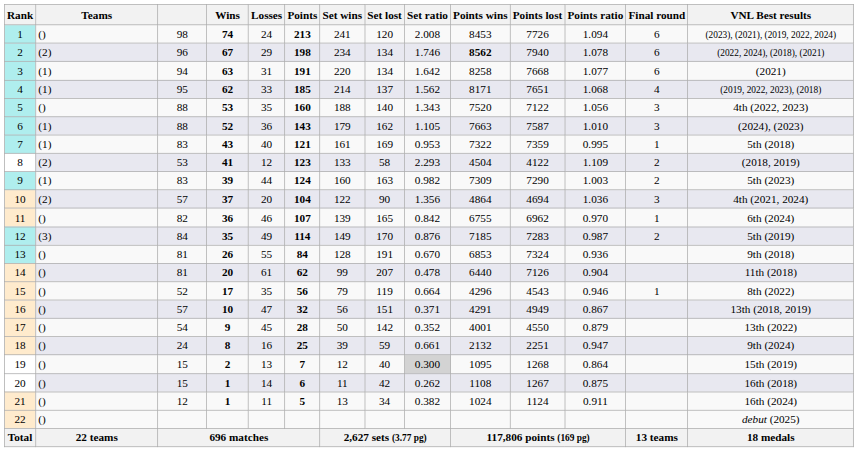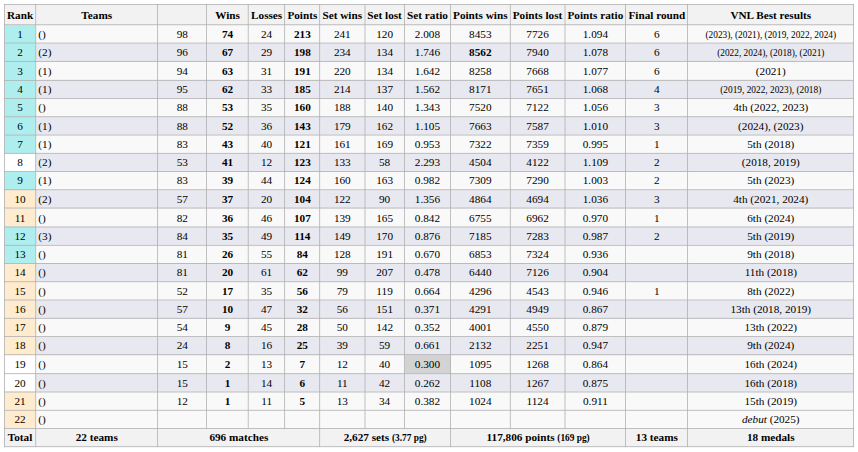 <table class="sortable wikitable" style="text-align:center; font-size:96%">
 <tr>
 <th>Rank</th>
 <th width=160px>Teams<sup></sup></th>
 <th width=60px></th>
 <th width=50px>Wins</th>
 <th>Losses</th>
 <th>Points</th>
 <th>Set wins</th>
 <th>Set lost</th>
 <th>Set ratio</th>
 <th>Points wins</th>
 <th>Points lost</th>
 <th>Points ratio</th>
 <th>Final round</th>
 <th width=220px>VNL Best results</th>
 </tr>
 <tr>
 <td style="background:#afeeee;">1</td>
 <td align="left"> ()</td>
 <td>98</td>
 <td><strong>74</strong></td>
 <td>24</td>
 <td><strong>213</strong></td>
 <td>241</td>
 <td>120</td>
 <td>2.008</td>
 <td>8453</td>
 <td>7726</td>
 <td>1.094</td>
 <td>6</td>
 <td><small> (2023), (2021), (2019, 2022, 2024) </small></td>
 </tr>
 <tr bgcolor=#E8E8F0>
 <td style="background:#afeeee;">2</td>
 <td align="left"> (2)</td>
 <td>96</td>
 <td><strong>67</strong></td>
 <td>29</td>
 <td><strong>198</strong></td>
 <td>234</td>
 <td>134</td>
 <td>1.746</td>
 <td><strong>8562</strong></td>
 <td>7940</td>
 <td>1.078</td>
 <td>6</td>
 <td><small> (2022, 2024),  (2018),  (2021) </small></td>
 </tr>
 <tr>
 <td style="background:#afeeee;">3</td>
 <td align="left"> (1)</td>
 <td>94</td>
 <td><strong>63</strong></td>
 <td>31</td>
 <td><strong>191</strong></td>
 <td>220</td>
 <td>134</td>
 <td>1.642</td>
 <td>8258</td>
 <td>7668</td>
 <td>1.077</td>
 <td>6</td>
 <td> (2021)</td>
 </tr>
 <tr bgcolor=#E8E8F0>
 <td style="background:#afeeee;">4</td>
 <td align="left"> (1)</td>
 <td>95</td>
 <td><strong>62</strong></td>
 <td>33</td>
 <td><strong>185</strong></td>
 <td>214</td>
 <td>137</td>
 <td>1.562</td>
 <td>8171</td>
 <td>7651</td>
 <td>1.068</td>
 <td>4</td>
 <td><small> (2019, 2022, 2023),  (2018)</small></td>
 </tr>
 <tr>
 <td style="background:#afeeee;">5</td>
 <td align="left"> ()</td>
 <td>88</td>
 <td><strong>53</strong></td>
 <td>35</td>
 <td><strong>160</strong></td>
 <td>188</td>
 <td>140</td>
 <td>1.343</td>
 <td>7520</td>
 <td>7122</td>
 <td>1.056</td>
 <td>3</td>
 <td>4th (2022, 2023)</td>
 </tr>
 <tr bgcolor=#E8E8F0>
 <td style="background:#afeeee;">6</td>
 <td align="left"> (1)</td>
 <td>88</td>
 <td><strong>52</strong></td>
 <td>36</td>
 <td><strong>143</strong></td>
 <td>179</td>
 <td>162</td>
 <td>1.105</td>
 <td>7663</td>
 <td>7587</td>
 <td>1.010</td>
 <td>3</td>
 <td> (2024),  (2023)</td>
 </tr>
 <tr>
 <td style="background:#afeeee;">7</td>
 <td align="left"> (1)</td>
 <td>83</td>
 <td><strong>43</strong></td>
 <td>40</td>
 <td><strong>121</strong></td>
 <td>161</td>
 <td>169</td>
 <td>0.953</td>
 <td>7322</td>
 <td>7359</td>
 <td>0.995</td>
 <td>1</td>
 <td>5th (2018)</td>
 </tr>
 <tr bgcolor=#E8E8F0>
 <td style="background:#ffffff;">8</td>
 <td align="left"> (2)</td>
 <td>53</td>
 <td><strong>41</strong></td>
 <td>12</td>
 <td><strong>123</strong></td>
 <td>133</td>
 <td>58</td>
 <td>2.293</td>
 <td>4504</td>
 <td>4122</td>
 <td>1.109</td>
 <td>2</td>
 <td>  (2018, 2019)</td>
 </tr>
 <tr>
 <td style="background:#afeeee;">9</td>
 <td align="left"> (1)</td>
 <td>83</td>
 <td><strong>39</strong></td>
 <td>44</td>
 <td><strong>124</strong></td>
 <td>160</td>
 <td>163</td>
 <td>0.982</td>
 <td>7309</td>
 <td>7290</td>
 <td>1.003</td>
 <td>2</td>
 <td>5th (2023)</td>
 </tr>
 <tr bgcolor=#E8E8F0>
 <td style="background:#ffebcd;">10</td>
 <td align="left"> (2)</td>
 <td>57</td>
 <td><strong>37</strong></td>
 <td>20</td>
 <td><strong>104</strong></td>
 <td>122</td>
 <td>90</td>
 <td>1.356</td>
 <td>4864</td>
 <td>4694</td>
 <td>1.036</td>
 <td>3</td>
 <td>4th (2021, 2024)</td>
 </tr>
 <tr>
 <td style="background:#ffebcd;">11</td>
 <td align="left"> ()</td>
 <td>82</td>
 <td><strong>36</strong></td>
 <td>46</td>
 <td><strong>107</strong></td>
 <td>139</td>
 <td>165</td>
 <td>0.842</td>
 <td>6755</td>
 <td>6962</td>
 <td>0.970</td>
 <td>1</td>
 <td>6th (2024)</td>
 </tr>
 <tr bgcolor=#E8E8F0>
 <td style="background:#afeeee;">12</td>
 <td align="left"> (3)</td>
 <td>84</td>
 <td><strong>35</strong></td>
 <td>49</td>
 <td><strong>114</strong></td>
 <td>149</td>
 <td>170</td>
 <td>0.876</td>
 <td>7185</td>
 <td>7283</td>
 <td>0.987</td>
 <td>2</td>
 <td>5th (2019)</td>
 </tr>
 <tr>
 <td style="background:#afeeee;">13</td>
 <td align="left"> ()</td>
 <td>81</td>
 <td><strong>26</strong></td>
 <td>55</td>
 <td><strong>84</strong></td>
 <td>128</td>
 <td>191</td>
 <td>0.670</td>
 <td>6853</td>
 <td>7324</td>
 <td>0.936</td>
 <td></td>
 <td>9th (2018)</td>
 </tr>
 <tr bgcolor=#E8E8F0>
 <td style="background:#ffebcd;">14</td>
 <td align="left"> ()</td>
 <td>81</td>
 <td><strong>20</strong></td>
 <td>61</td>
 <td><strong>62</strong></td>
 <td>99</td>
 <td>207</td>
 <td>0.478</td>
 <td>6440</td>
 <td>7126</td>
 <td>0.904</td>
 <td></td>
 <td>11th (2018)</td>
 </tr>
 <tr>
 <td style="background:#ffebcd;">15</td>
 <td align="left"> ()</td>
 <td>52</td>
 <td><strong>17</strong></td>
 <td>35</td>
 <td><strong>56</strong></td>
 <td>79</td>
 <td>119</td>
 <td>0.664</td>
 <td>4296</td>
 <td>4543</td>
 <td>0.946</td>
 <td>1</td>
 <td>8th (2022)</td>
 </tr>
 <tr bgcolor=#E8E8F0>
 <td style="background:#ffebcd;">16</td>
 <td align="left"> ()</td>
 <td>57</td>
 <td><strong>10</strong></td>
 <td>47</td>
 <td><strong>32</strong></td>
 <td>56</td>
 <td>151</td>
 <td>0.371</td>
 <td>4291</td>
 <td>4949</td>
 <td>0.867</td>
 <td></td>
 <td>13th (2018, 2019)</td>
 </tr>
 <tr>
 <td style="background:#ffebcd;">17</td>
 <td align="left"> ()</td>
 <td>54</td>
 <td><strong>9</strong></td>
 <td>45</td>
 <td><strong>28</strong></td>
 <td>50</td>
 <td>142</td>
 <td>0.352</td>
 <td>4001</td>
 <td>4550</td>
 <td>0.879</td>
 <td></td>
 <td>13th (2022)</td>
 </tr>
 <tr bgcolor=#E8E8F0>
 <td style="background:#ffebcd;">18</td>
 <td align="left"> ()</td>
 <td>24</td>
 <td><strong>8</strong></td>
 <td>16</td>
 <td><strong>25</strong></td>
 <td>39</td>
 <td>59</td>
 <td>0.661</td>
 <td>2132</td>
 <td>2251</td>
 <td>0.947</td>
 <td></td>
 <td>9th (2024)</td>
 </tr>
 <tr>
 <td style="background:#ffffff;">19</td>
 <td align="left"> ()</td>
 <td>15</td>
 <td><strong>2</strong></td>
 <td>13</td>
 <td><strong>7</strong></td>
 <td>12</td>
 <td>40</td>
 <td style="background: lightgrey;">0.300</td>
 <td>1095</td>
 <td>1268</td>
 <td>0.864</td>
 <td></td>
-<td>15th (2019)</td>
+<td>16th (2024)</td>
 </tr>
 <tr bgcolor=#E8E8F0>
 <td style="background:#ffffff;">20</td>
 <td align="left"> ()</td>
 <td>15</td>
 <td><strong>1</strong></td>
 <td>14</td>
 <td><strong>6</strong></td>
 <td>11</td>
 <td>42</td>
 <td>0.262</td>
 <td>1108</td>
 <td>1267</td>
 <td>0.875</td>
 <td></td>
 <td>16th (2018)</td>
 </tr>
 <tr>
 <td style="background:#ffebcd;">21</td>
 <td align="left"> ()</td>
 <td>12</td>
 <td><strong>1</strong></td>
 <td>11</td>
 <td><strong>5</strong></td>
 <td>13</td>
 <td>34</td>
 <td>0.382</td>
 <td>1024</td>
 <td>1124</td>
 <td>0.911</td>
 <td></td>
-<td>16th (2024)</td>
+<td>15th (2019)</td>
 </tr>
 <tr>
 <td style="background:#ffebcd;">22</td>
 <td align="left"> ()</td>
 <td></td>
 <td></td>
 <td></td>
 <td></td>
 <td></td>
 <td></td>
 <td></td>
 <td></td>
 <td></td>
 <td></td>
 <td></td>
 <td><em>debut</em> (2025)</td>
 </tr>
 <tr>
 <th>Total</th>
 <th>22 teams</th>
 <th colspan="4">696 matches</th>
 <th colspan="3">2,627 sets <small>(3.77 pg)</small></th>
 <th colspan="3">117,806 points <small>(169 pg)</small></th>
 <th>13 teams </th>
 <th>18 medals</th>
 </tr>
 </table>
